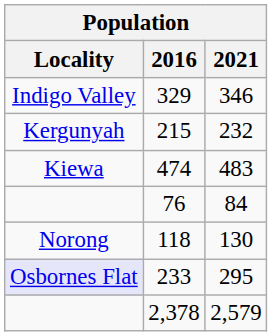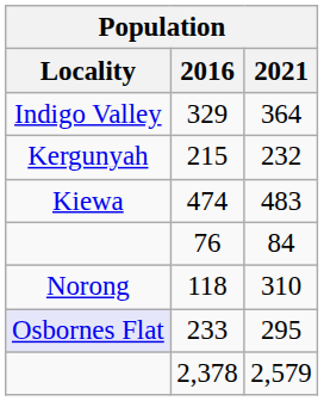 <table class="wikitable" style="text-align:center;">
 <tr>
 <th colspan="3" style="text-align:center;  font-weight:bold">Population</th>
 </tr>
 <tr>
 <th style="text-align:center; background:  font-weight:bold">Locality</th>
 <th style="text-align:center; background:  font-weight:bold"><strong>2016</strong></th>
 <th style="text-align:center; background:  font-weight:bold"><strong>2021</strong></th>
 </tr>
 <tr>
 <td><a href='#'>Indigo Valley</a></td>
 <td>329</td>
-<td>346</td>
+<td>364</td>
 </tr>
 <tr>
 <td><a href='#'>Kergunyah</a></td>
 <td>215</td>
 <td>232</td>
 </tr>
 <tr>
 <td><a href='#'>Kiewa</a></td>
 <td>474</td>
 <td>483</td>
 </tr>
 <tr>
 <td></td>
 <td>76</td>
 <td>84</td>
 </tr>
 <tr>
 <td><a href='#'>Norong</a></td>
 <td>118</td>
-<td>130</td>
+<td>310</td>
 </tr>
 <tr>
 <td style="background: lavender;"><a href='#'>Osbornes Flat</a></td>
 <td>233</td>
 <td>295</td>
 </tr>
 <tr>
 <td></td>
 <td>2,378</td>
 <td>2,579</td>
 </tr>
 </table>
